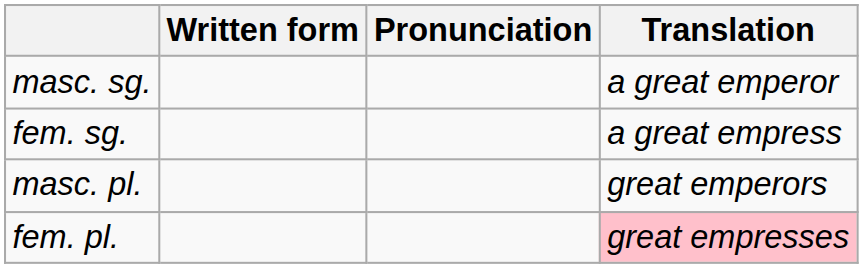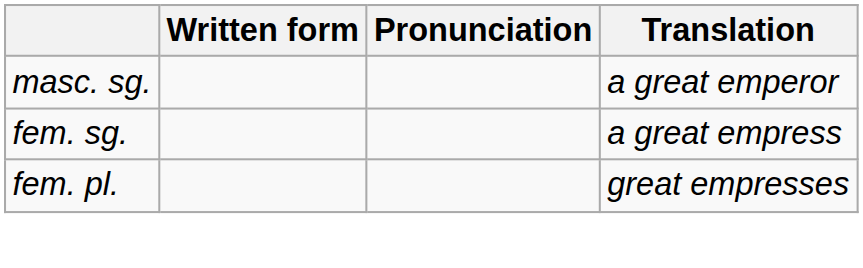 <table class="wikitable">
 <tr e&771>
 <th></th>
 <th>Written form</th>
 <th>Pronunciation</th>
 <th>Translation</th>
 </tr>
 <tr>
 <td><em>masc. sg.</em></td>
 <td></td>
 <td></td>
 <td><em>a great emperor</em></td>
 </tr>
 <tr>
 <td><em>fem. sg.</em></td>
 <td></td>
 <td></td>
 <td><em>a great empress</em></td>
 </tr>
 <tr>
-<td><em>masc. pl.</em></td>
-<td></td>
-<td></td>
-<td><em>great emperors</em></td>
-</tr>
-<tr>
 <td><em>fem. pl.</em></td>
 <td></td>
 <td></td>
-<td style="background: pink;"><em>great empresses</em></td>
+<td><em>great empresses</em></td>
 </tr>
 </table>
